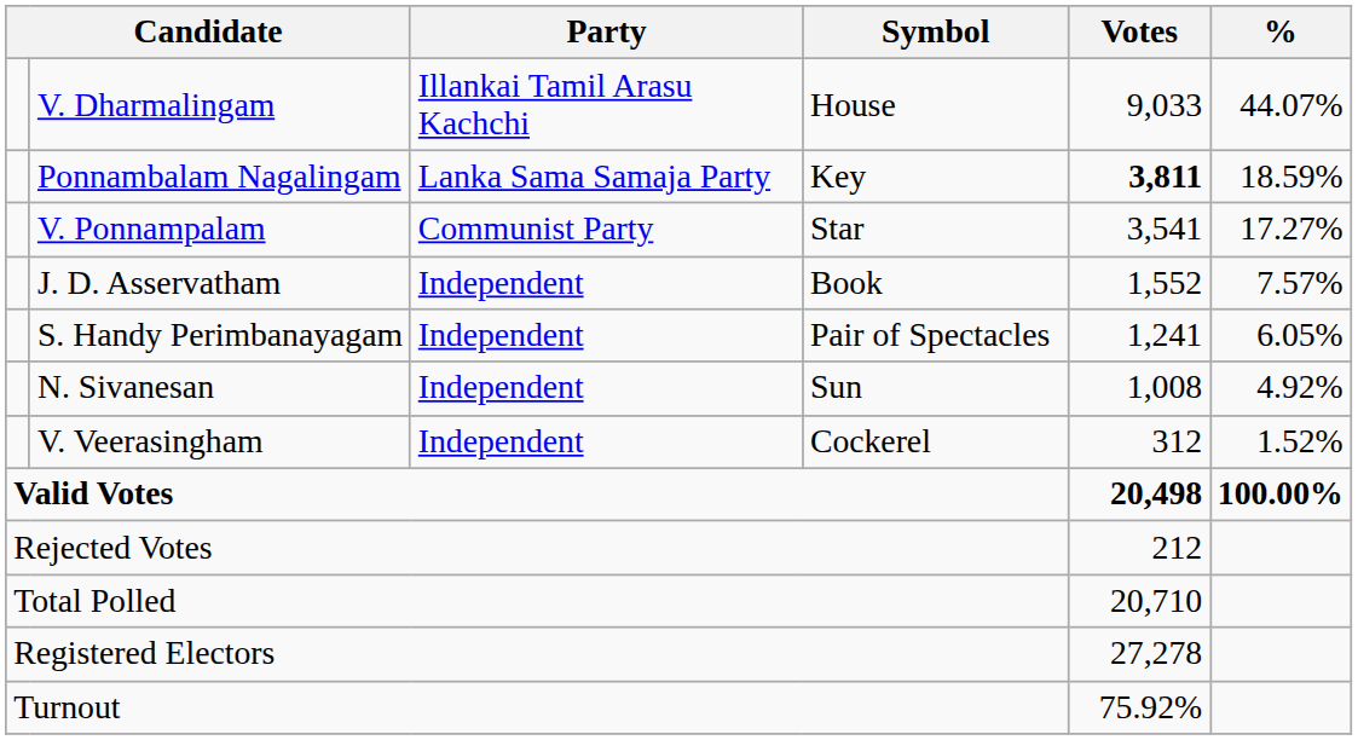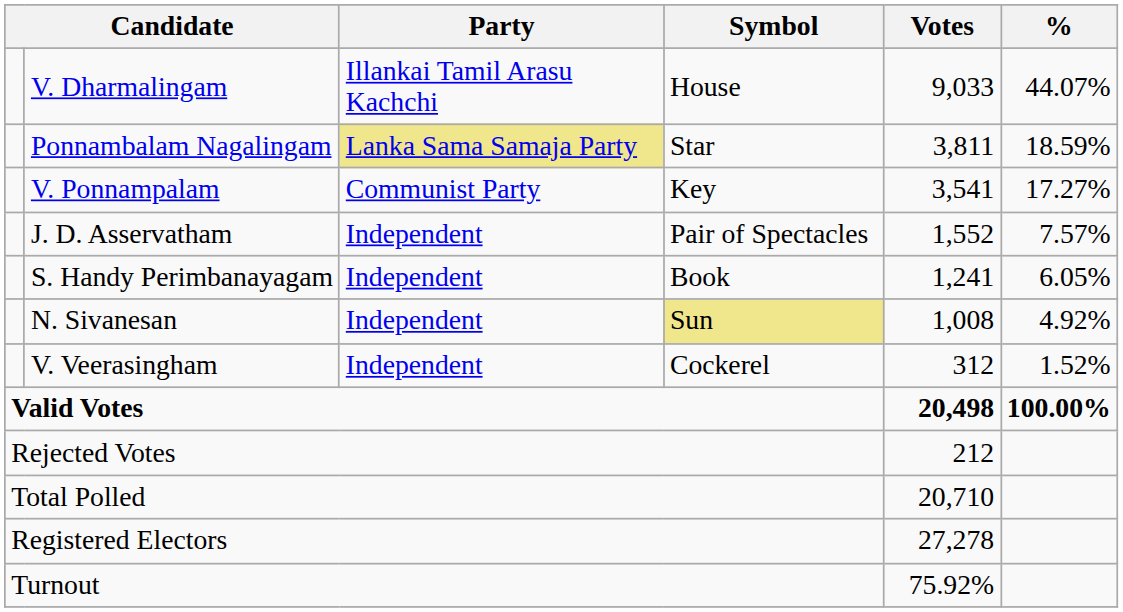 <table class="wikitable" border="1" style="text-align:right;">
 <tr>
 <th align=left colspan=2 width="180">Candidate</th>
 <th align=left width="180">Party</th>
 <th align=left width="120">Symbol</th>
 <th align=left width="60">Votes</th>
 <th align=left width="60">%</th>
 </tr>
 <tr>
 <td bgcolor=> </td>
 <td align=left><a href='#'>V. Dharmalingam</a></td>
 <td align=left><a href='#'>Illankai Tamil Arasu Kachchi</a></td>
 <td align=left>House</td>
 <td>9,033</td>
 <td>44.07%</td>
 </tr>
 <tr>
 <td bgcolor=> </td>
 <td align=left><a href='#'>Ponnambalam Nagalingam</a></td>
-<td align=left><a href='#'>Lanka Sama Samaja Party</a></td>
-<td align=left>Key</td>
-<td><strong>3,811</strong></td>
+<td align=left style="background: khaki;"><a href='#'>Lanka Sama Samaja Party</a></td>
+<td align=left>Star</td>
+<td>3,811</td>
 <td>18.59%</td>
 </tr>
 <tr>
 <td bgcolor=> </td>
 <td align=left><a href='#'>V. Ponnampalam</a></td>
 <td align=left><a href='#'>Communist Party</a></td>
-<td align=left>Star</td>
+<td align=left>Key</td>
 <td>3,541</td>
 <td>17.27%</td>
 </tr>
 <tr>
 <td></td>
 <td align=left>J. D. Asservatham</td>
 <td align=left><a href='#'>Independent</a></td>
-<td align=left>Book</td>
+<td align=left>Pair of Spectacles</td>
 <td>1,552</td>
 <td>7.57%</td>
 </tr>
 <tr>
 <td></td>
 <td align=left>S. Handy Perimbanayagam</td>
 <td align=left><a href='#'>Independent</a></td>
-<td align=left>Pair of Spectacles</td>
+<td align=left>Book</td>
 <td>1,241</td>
 <td>6.05%</td>
 </tr>
 <tr>
 <td></td>
 <td align=left>N. Sivanesan</td>
 <td align=left><a href='#'>Independent</a></td>
-<td align=left>Sun</td>
+<td align=left style="background: khaki;">Sun</td>
 <td>1,008</td>
 <td>4.92%</td>
 </tr>
 <tr>
 <td></td>
 <td align=left>V. Veerasingham</td>
 <td align=left><a href='#'>Independent</a></td>
 <td align=left>Cockerel</td>
 <td>312</td>
 <td>1.52%</td>
 </tr>
 <tr>
 <td align=left colspan=4><strong>Valid Votes</strong></td>
 <td><strong>20,498</strong></td>
 <td><strong>100.00%</strong></td>
 </tr>
 <tr>
 <td align=left colspan=4>Rejected Votes</td>
 <td>212</td>
 <td></td>
 </tr>
 <tr>
 <td align=left colspan=4>Total Polled</td>
 <td>20,710</td>
 <td></td>
 </tr>
 <tr>
 <td align=left colspan=4>Registered Electors</td>
 <td>27,278</td>
 <td></td>
 </tr>
 <tr>
 <td align=left colspan=4>Turnout</td>
 <td>75.92%</td>
 <td></td>
 </tr>
 </table>
